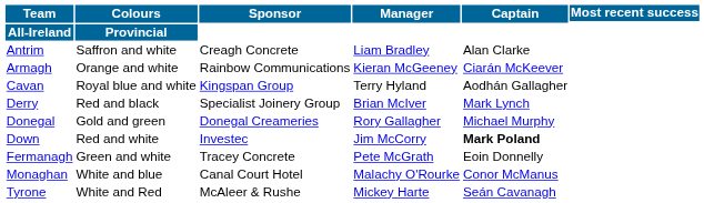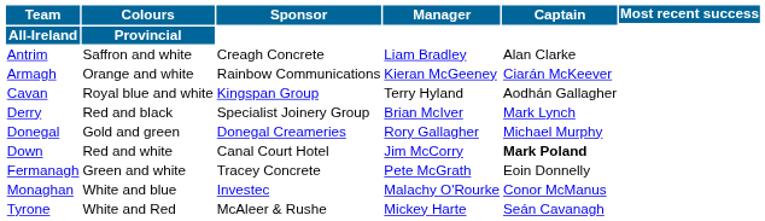 <table cellpadding="1" style="margin:1em auto;">
 <tr style="background:#069; color:white;">
 <th rowspan="2">Team</th>
 <th rowspan="2">Colours</th>
 <th rowspan="2">Sponsor</th>
 <th rowspan="2">Manager</th>
 <th rowspan="2">Captain</th>
 <th colspan="2">Most recent success</th>
 </tr>
 <tr>
 </tr>
 <tr style="background:#069; color:white;">
 <th>All-Ireland</th>
 <th>Provincial</th>
 </tr>
 <tr>
 <td><a href='#'>Antrim</a></td>
 <td> Saffron and white</td>
 <td>Creagh Concrete</td>
 <td><a href='#'>Liam Bradley</a></td>
 <td>Alan Clarke</td>
 <td></td>
 <td></td>
 </tr>
 <tr>
 <td><a href='#'>Armagh</a></td>
 <td> Orange and white</td>
 <td>Rainbow Communications</td>
 <td><a href='#'>Kieran McGeeney</a></td>
 <td><a href='#'>Ciarán McKeever</a></td>
 <td></td>
 <td></td>
 </tr>
 <tr>
 <td><a href='#'>Cavan</a></td>
 <td> Royal blue and white</td>
 <td><a href='#'>Kingspan Group</a></td>
 <td>Terry Hyland</td>
 <td>Aodhán Gallagher</td>
 <td></td>
 <td></td>
 </tr>
 <tr>
 <td><a href='#'>Derry</a></td>
 <td> Red and black</td>
 <td>Specialist Joinery Group</td>
 <td><a href='#'>Brian McIver</a></td>
 <td><a href='#'>Mark Lynch</a></td>
 <td></td>
 <td></td>
 </tr>
 <tr>
 <td><a href='#'>Donegal</a></td>
 <td> Gold and green</td>
 <td><a href='#'>Donegal Creameries</a></td>
 <td><a href='#'>Rory Gallagher</a></td>
 <td><a href='#'>Michael Murphy</a></td>
 <td></td>
 <td></td>
 </tr>
 <tr>
 <td><a href='#'>Down</a></td>
 <td> Red and white</td>
-<td><a href='#'>Investec</a></td>
+<td>Canal Court Hotel</td>
 <td><a href='#'>Jim McCorry</a></td>
 <td><strong>Mark Poland</strong></td>
 <td></td>
 <td></td>
 </tr>
 <tr>
 <td><a href='#'>Fermanagh</a></td>
 <td> Green and white</td>
 <td>Tracey Concrete</td>
 <td><a href='#'>Pete McGrath</a></td>
 <td>Eoin Donnelly</td>
 <td></td>
 <td></td>
 </tr>
 <tr>
 <td><a href='#'>Monaghan</a></td>
 <td> White and blue</td>
-<td>Canal Court Hotel</td>
+<td><a href='#'>Investec</a></td>
 <td><a href='#'>Malachy O'Rourke</a></td>
 <td><a href='#'>Conor McManus</a></td>
 <td></td>
 <td></td>
 </tr>
 <tr>
 <td><a href='#'>Tyrone</a></td>
 <td> White and Red</td>
 <td>McAleer & Rushe</td>
 <td><a href='#'>Mickey Harte</a></td>
 <td><a href='#'>Seán Cavanagh</a></td>
 <td></td>
 <td></td>
 </tr>
 </table>
